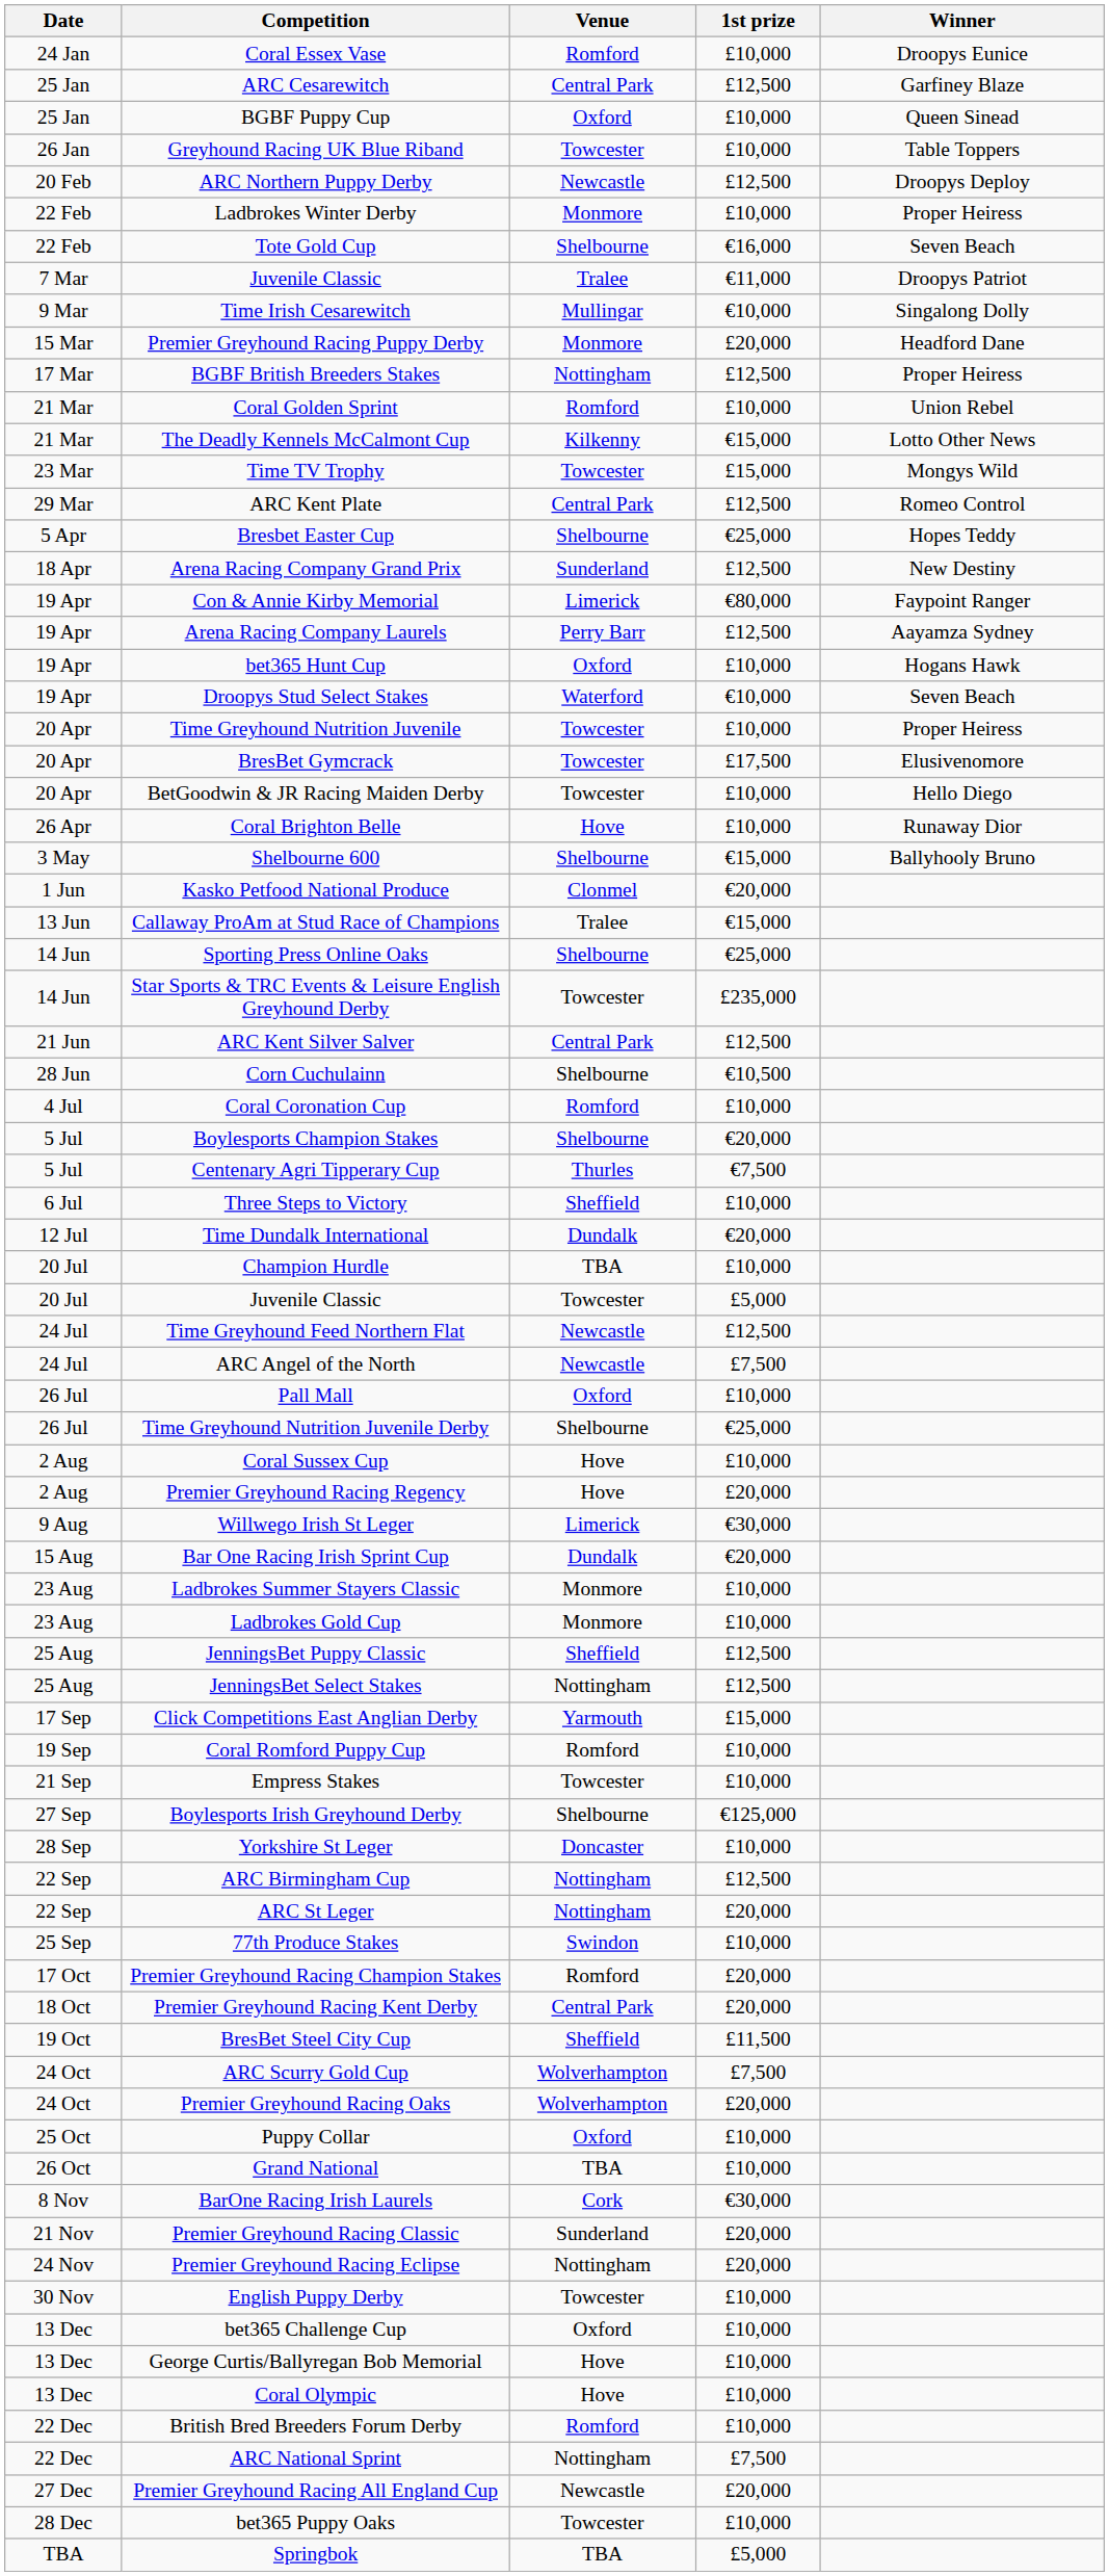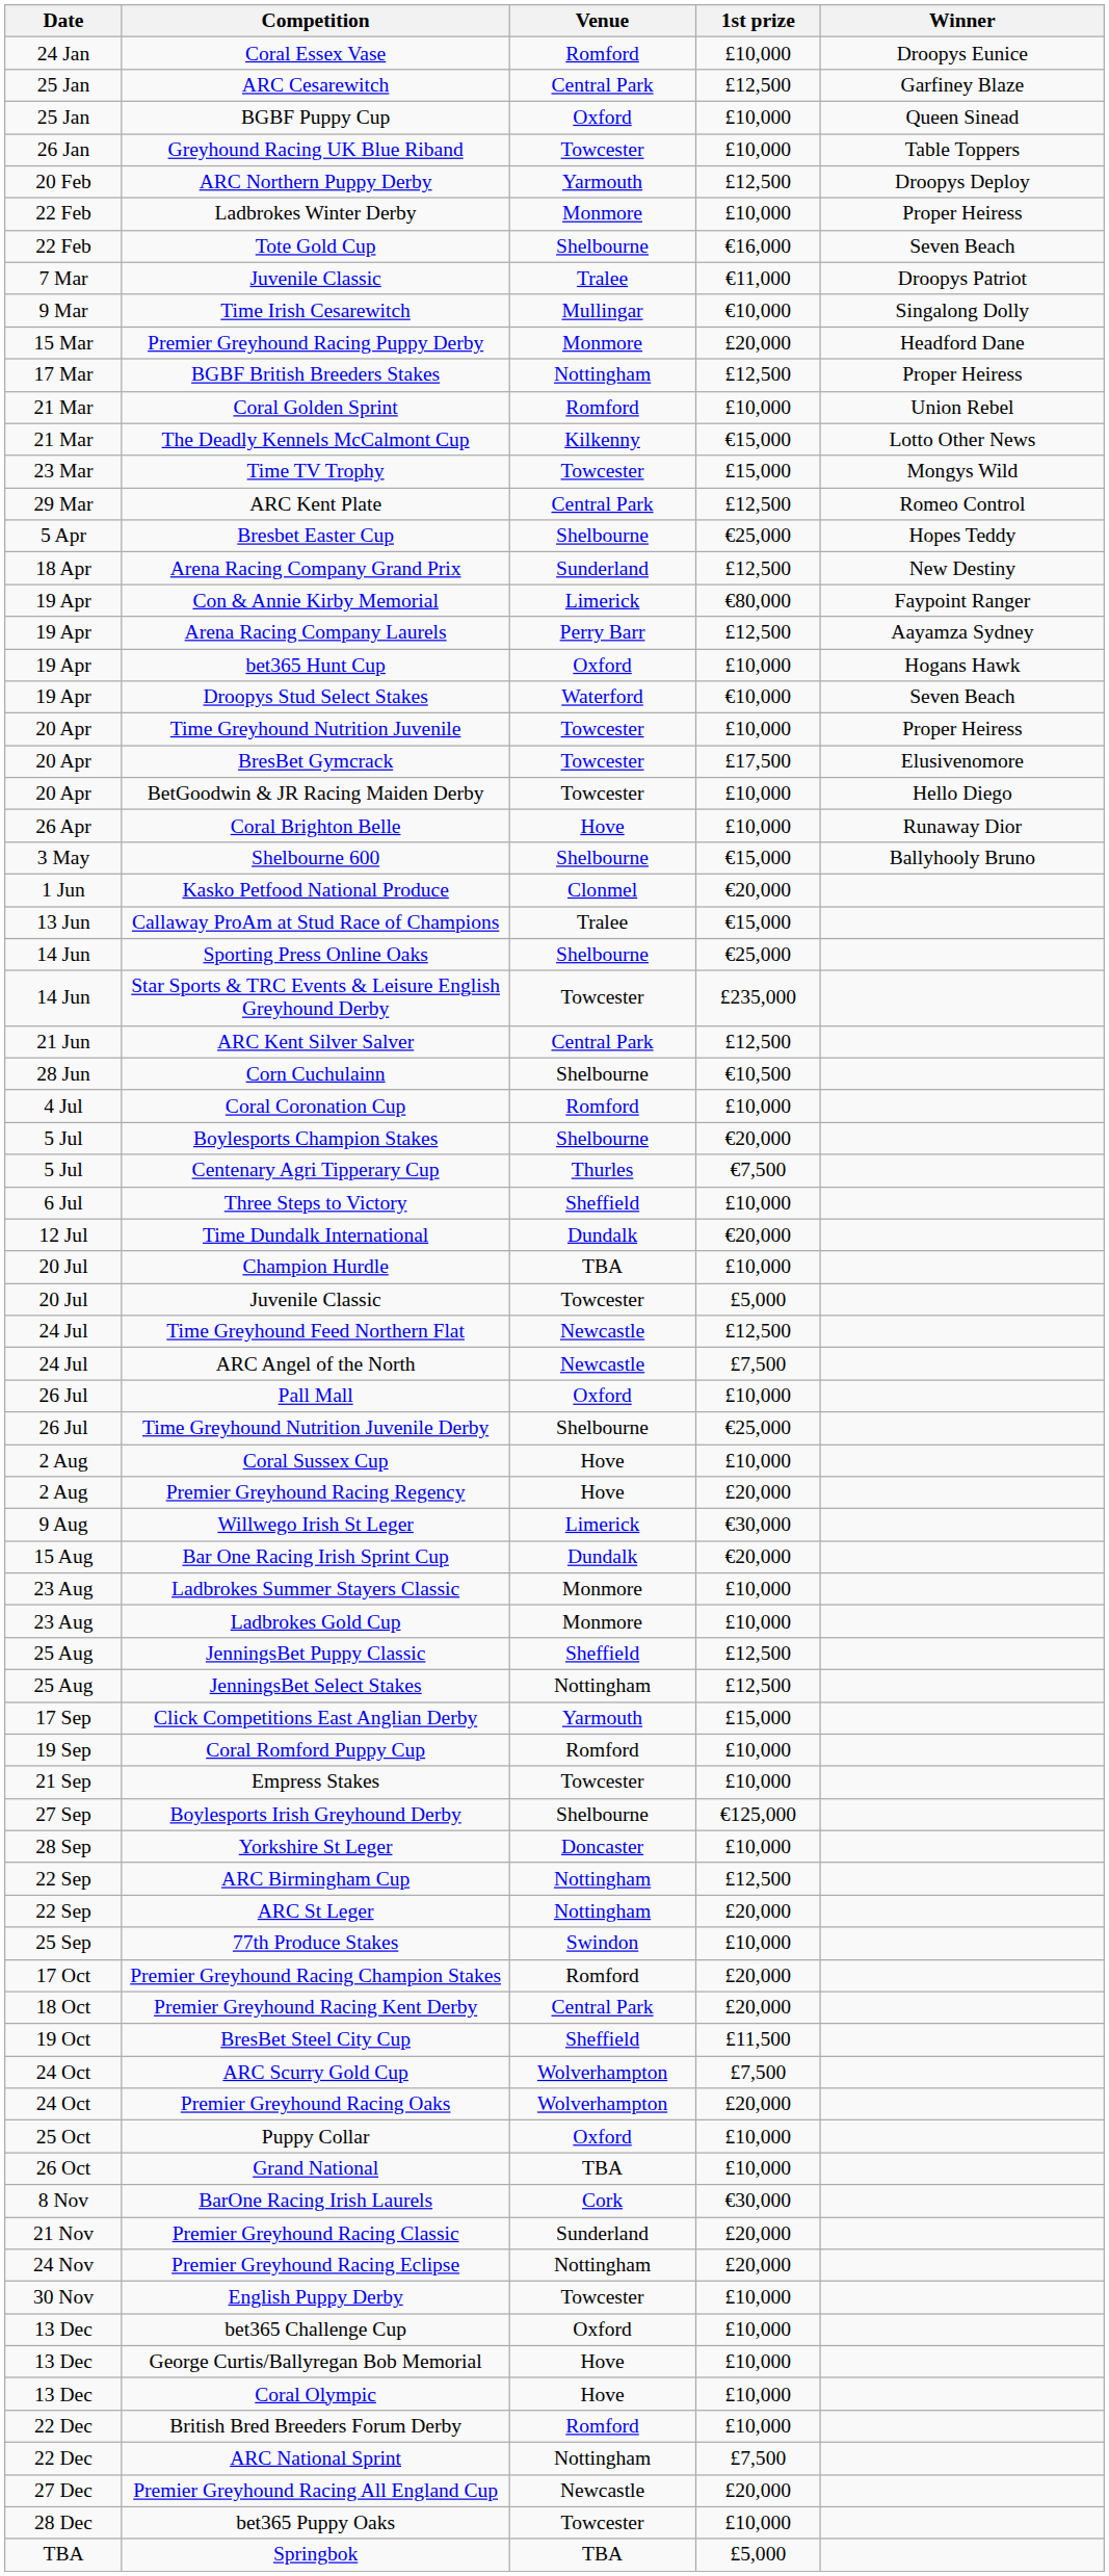 <table class="wikitable sortable"" style="text-align:center">
 <tr>
 <th width=100 class="unsortable">Date</th>
 <th width=350 class="unsortable">Competition</th>
 <th width=150 class="unsortable">Venue</th>
 <th width=100>1st prize</th>
 <th width=250 class="unsortable">Winner</th>
 </tr>
 <tr>
 <td>24 Jan</td>
 <td><a href='#'>Coral Essex Vase</a></td>
 <td><a href='#'>Romford</a></td>
 <td>£10,000</td>
 <td>Droopys Eunice</td>
 </tr>
 <tr>
 <td>25 Jan</td>
 <td><a href='#'>ARC Cesarewitch</a></td>
 <td><a href='#'>Central Park</a></td>
 <td>£12,500</td>
 <td>Garfiney Blaze</td>
 </tr>
 <tr>
 <td>25 Jan</td>
 <td>BGBF Puppy Cup</td>
 <td><a href='#'>Oxford</a></td>
 <td>£10,000</td>
 <td>Queen Sinead</td>
 </tr>
 <tr>
 <td>26 Jan</td>
 <td><a href='#'>Greyhound Racing UK Blue Riband</a></td>
 <td><a href='#'>Towcester</a></td>
 <td>£10,000</td>
 <td>Table Toppers</td>
 </tr>
 <tr>
 <td>20 Feb</td>
 <td><a href='#'>ARC Northern Puppy Derby</a></td>
-<td><a href='#'>Newcastle</a></td>
+<td><a href='#'>Yarmouth</a></td>
 <td>£12,500</td>
 <td>Droopys Deploy</td>
 </tr>
 <tr>
 <td>22 Feb</td>
 <td>Ladbrokes Winter Derby</td>
 <td><a href='#'>Monmore</a></td>
 <td>£10,000</td>
 <td>Proper Heiress</td>
 </tr>
 <tr>
 <td>22 Feb</td>
 <td><a href='#'>Tote Gold Cup</a></td>
 <td><a href='#'>Shelbourne</a></td>
 <td>€16,000</td>
 <td>Seven Beach</td>
 </tr>
 <tr>
 <td>7 Mar</td>
 <td><a href='#'>Juvenile Classic</a></td>
 <td><a href='#'>Tralee</a></td>
 <td>€11,000</td>
 <td>Droopys Patriot</td>
 </tr>
 <tr>
 <td>9 Mar</td>
 <td><a href='#'>Time Irish Cesarewitch</a></td>
 <td><a href='#'>Mullingar</a></td>
 <td>€10,000</td>
 <td>Singalong Dolly</td>
 </tr>
 <tr>
 <td>15 Mar</td>
 <td><a href='#'>Premier Greyhound Racing Puppy Derby</a></td>
 <td><a href='#'>Monmore</a></td>
 <td>£20,000</td>
 <td>Headford Dane</td>
 </tr>
 <tr>
 <td>17 Mar</td>
 <td><a href='#'>BGBF British Breeders Stakes</a></td>
 <td><a href='#'>Nottingham</a></td>
 <td>£12,500</td>
 <td>Proper Heiress</td>
 </tr>
 <tr>
 <td>21 Mar</td>
 <td><a href='#'>Coral Golden Sprint</a></td>
 <td><a href='#'>Romford</a></td>
 <td>£10,000</td>
 <td>Union Rebel</td>
 </tr>
 <tr>
 <td>21 Mar</td>
 <td><a href='#'>The Deadly Kennels McCalmont Cup</a></td>
 <td><a href='#'>Kilkenny</a></td>
 <td>€15,000</td>
 <td>Lotto Other News</td>
 </tr>
 <tr>
 <td>23 Mar</td>
 <td><a href='#'>Time TV Trophy</a></td>
 <td><a href='#'>Towcester</a></td>
 <td>£15,000</td>
 <td>Mongys Wild</td>
 </tr>
 <tr>
 <td>29 Mar</td>
 <td>ARC Kent Plate</td>
 <td><a href='#'>Central Park</a></td>
 <td>£12,500</td>
 <td>Romeo Control</td>
 </tr>
 <tr>
 <td>5 Apr</td>
 <td><a href='#'>Bresbet Easter Cup</a></td>
 <td><a href='#'>Shelbourne</a></td>
 <td>€25,000</td>
 <td>Hopes Teddy</td>
 </tr>
 <tr>
 <td>18 Apr</td>
 <td><a href='#'>Arena Racing Company Grand Prix</a></td>
 <td><a href='#'>Sunderland</a></td>
 <td>£12,500</td>
 <td>New Destiny</td>
 </tr>
 <tr>
 <td>19 Apr</td>
 <td><a href='#'>Con & Annie Kirby Memorial</a></td>
 <td><a href='#'>Limerick</a></td>
 <td>€80,000</td>
 <td>Faypoint Ranger</td>
 </tr>
 <tr>
 <td>19 Apr</td>
 <td><a href='#'>Arena Racing Company Laurels</a></td>
 <td><a href='#'>Perry Barr</a></td>
 <td>£12,500</td>
 <td>Aayamza Sydney</td>
 </tr>
 <tr>
 <td>19 Apr</td>
 <td><a href='#'>bet365 Hunt Cup</a></td>
 <td><a href='#'>Oxford</a></td>
 <td>£10,000</td>
 <td>Hogans Hawk</td>
 </tr>
 <tr>
 <td>19 Apr</td>
 <td><a href='#'>Droopys Stud Select Stakes</a></td>
 <td><a href='#'>Waterford</a></td>
 <td>€10,000</td>
 <td>Seven Beach</td>
 </tr>
 <tr>
 <td>20 Apr</td>
 <td><a href='#'>Time Greyhound Nutrition Juvenile</a></td>
 <td><a href='#'>Towcester</a></td>
 <td>£10,000</td>
 <td>Proper Heiress</td>
 </tr>
 <tr>
 <td>20 Apr</td>
 <td><a href='#'>BresBet Gymcrack</a></td>
 <td><a href='#'>Towcester</a></td>
 <td>£17,500</td>
 <td>Elusivenomore</td>
 </tr>
 <tr>
 <td>20 Apr</td>
 <td>BetGoodwin & JR Racing Maiden Derby</td>
 <td>Towcester</td>
 <td>£10,000</td>
 <td>Hello Diego</td>
 </tr>
 <tr>
 <td>26 Apr</td>
 <td><a href='#'>Coral Brighton Belle</a></td>
 <td><a href='#'>Hove</a></td>
 <td>£10,000</td>
 <td>Runaway Dior</td>
 </tr>
 <tr>
 <td>3 May</td>
 <td><a href='#'>Shelbourne 600</a></td>
 <td><a href='#'>Shelbourne</a></td>
 <td>€15,000</td>
 <td>Ballyhooly Bruno</td>
 </tr>
 <tr>
 <td>1 Jun</td>
 <td><a href='#'>Kasko Petfood National Produce</a></td>
 <td><a href='#'>Clonmel</a></td>
 <td>€20,000</td>
 <td></td>
 </tr>
 <tr>
 <td>13 Jun</td>
 <td><a href='#'>Callaway ProAm at Stud Race of Champions</a></td>
 <td>Tralee</td>
 <td>€15,000</td>
 <td></td>
 </tr>
 <tr>
 <td>14 Jun</td>
 <td><a href='#'>Sporting Press Online Oaks</a></td>
 <td><a href='#'>Shelbourne</a></td>
 <td>€25,000</td>
 <td></td>
 </tr>
 <tr>
 <td>14 Jun</td>
 <td><a href='#'>Star Sports & TRC Events & Leisure English Greyhound Derby</a></td>
 <td>Towcester</td>
 <td>£235,000</td>
 <td></td>
 </tr>
 <tr>
 <td>21 Jun</td>
 <td><a href='#'>ARC Kent Silver Salver</a></td>
 <td><a href='#'>Central Park</a></td>
 <td>£12,500</td>
 <td></td>
 </tr>
 <tr>
 <td>28 Jun</td>
 <td><a href='#'>Corn Cuchulainn</a></td>
 <td>Shelbourne</td>
 <td>€10,500</td>
 <td></td>
 </tr>
 <tr>
 <td>4 Jul</td>
 <td><a href='#'>Coral Coronation Cup</a></td>
 <td><a href='#'>Romford</a></td>
 <td>£10,000</td>
 <td></td>
 </tr>
 <tr>
 <td>5 Jul</td>
 <td><a href='#'>Boylesports Champion Stakes</a></td>
 <td><a href='#'>Shelbourne</a></td>
 <td>€20,000</td>
 <td></td>
 </tr>
 <tr>
 <td>5 Jul</td>
 <td><a href='#'>Centenary Agri Tipperary Cup</a></td>
 <td><a href='#'>Thurles</a></td>
 <td>€7,500</td>
 <td></td>
 </tr>
 <tr>
 <td>6 Jul</td>
 <td><a href='#'>Three Steps to Victory</a></td>
 <td><a href='#'>Sheffield</a></td>
 <td>£10,000</td>
 <td></td>
 </tr>
 <tr>
 <td>12 Jul</td>
 <td><a href='#'>Time Dundalk International</a></td>
 <td><a href='#'>Dundalk</a></td>
 <td>€20,000</td>
 <td></td>
 </tr>
 <tr>
 <td>20 Jul</td>
 <td><a href='#'>Champion Hurdle</a></td>
 <td>TBA</td>
 <td>£10,000</td>
 <td></td>
 </tr>
 <tr>
 <td>20 Jul</td>
 <td>Juvenile Classic</td>
 <td>Towcester</td>
 <td>£5,000</td>
 <td></td>
 </tr>
 <tr>
 <td>24 Jul</td>
 <td><a href='#'>Time Greyhound Feed Northern Flat</a></td>
 <td><a href='#'>Newcastle</a></td>
 <td>£12,500</td>
 <td></td>
 </tr>
 <tr>
 <td>24 Jul</td>
 <td>ARC Angel of the North</td>
 <td><a href='#'>Newcastle</a></td>
 <td>£7,500</td>
 <td></td>
 </tr>
 <tr>
 <td>26 Jul</td>
 <td><a href='#'>Pall Mall</a></td>
 <td><a href='#'>Oxford</a></td>
 <td>£10,000</td>
 <td></td>
 </tr>
 <tr>
 <td>26 Jul</td>
 <td><a href='#'>Time Greyhound Nutrition Juvenile Derby</a></td>
 <td>Shelbourne</td>
 <td>€25,000</td>
 <td></td>
 </tr>
 <tr>
 <td>2 Aug</td>
 <td><a href='#'>Coral Sussex Cup</a></td>
 <td>Hove</td>
 <td>£10,000</td>
 <td></td>
 </tr>
 <tr>
 <td>2 Aug</td>
 <td><a href='#'>Premier Greyhound Racing Regency</a></td>
 <td>Hove</td>
 <td>£20,000</td>
 <td></td>
 </tr>
 <tr>
 <td>9 Aug</td>
 <td><a href='#'>Willwego Irish St Leger</a></td>
 <td><a href='#'>Limerick</a></td>
 <td>€30,000</td>
 <td></td>
 </tr>
 <tr>
 <td>15 Aug</td>
 <td><a href='#'>Bar One Racing Irish Sprint Cup</a></td>
 <td><a href='#'>Dundalk</a></td>
 <td>€20,000</td>
 <td></td>
 </tr>
 <tr>
 <td>23 Aug</td>
 <td><a href='#'>Ladbrokes Summer Stayers Classic</a></td>
 <td>Monmore</td>
 <td>£10,000</td>
 <td></td>
 </tr>
 <tr>
 <td>23 Aug</td>
 <td><a href='#'>Ladbrokes Gold Cup</a></td>
 <td>Monmore</td>
 <td>£10,000</td>
 <td></td>
 </tr>
 <tr>
 <td>25 Aug</td>
 <td><a href='#'>JenningsBet Puppy Classic</a></td>
 <td><a href='#'>Sheffield</a></td>
 <td>£12,500</td>
 <td></td>
 </tr>
 <tr>
 <td>25 Aug</td>
 <td><a href='#'>JenningsBet Select Stakes</a></td>
 <td>Nottingham</td>
 <td>£12,500</td>
 <td></td>
 </tr>
 <tr>
 <td>17 Sep</td>
 <td><a href='#'>Click Competitions East Anglian Derby</a></td>
 <td><a href='#'>Yarmouth</a></td>
 <td>£15,000</td>
 <td></td>
 </tr>
 <tr>
 <td>19 Sep</td>
 <td><a href='#'>Coral Romford Puppy Cup</a></td>
 <td>Romford</td>
 <td>£10,000</td>
 <td></td>
 </tr>
 <tr>
 <td>21 Sep</td>
 <td>Empress Stakes</td>
 <td>Towcester</td>
 <td>£10,000</td>
 <td></td>
 </tr>
 <tr>
 <td>27 Sep</td>
 <td><a href='#'>Boylesports Irish Greyhound Derby</a></td>
 <td>Shelbourne</td>
 <td>€125,000</td>
 <td></td>
 </tr>
 <tr>
 <td>28 Sep</td>
 <td><a href='#'>Yorkshire St Leger</a></td>
 <td><a href='#'>Doncaster</a></td>
 <td>£10,000</td>
 <td></td>
 </tr>
 <tr>
 <td>22 Sep</td>
 <td><a href='#'>ARC Birmingham Cup</a></td>
 <td><a href='#'>Nottingham</a></td>
 <td>£12,500</td>
 <td></td>
 </tr>
 <tr>
 <td>22 Sep</td>
 <td><a href='#'>ARC St Leger</a></td>
 <td><a href='#'>Nottingham</a></td>
 <td>£20,000</td>
 <td></td>
 </tr>
 <tr>
 <td>25 Sep</td>
 <td><a href='#'>77th Produce Stakes</a></td>
 <td><a href='#'>Swindon</a></td>
 <td>£10,000</td>
 <td></td>
 </tr>
 <tr>
 <td>17 Oct</td>
 <td><a href='#'>Premier Greyhound Racing Champion Stakes</a></td>
 <td>Romford</td>
 <td>£20,000</td>
 <td></td>
 </tr>
 <tr>
 <td>18 Oct</td>
 <td><a href='#'>Premier Greyhound Racing Kent Derby</a></td>
 <td><a href='#'>Central Park</a></td>
 <td>£20,000</td>
 <td></td>
 </tr>
 <tr>
 <td>19 Oct</td>
 <td><a href='#'>BresBet Steel City Cup</a></td>
 <td><a href='#'>Sheffield</a></td>
 <td>£11,500</td>
 <td></td>
 </tr>
 <tr>
 <td>24 Oct</td>
 <td><a href='#'>ARC Scurry Gold Cup</a></td>
 <td><a href='#'>Wolverhampton</a></td>
 <td>£7,500</td>
 <td></td>
 </tr>
 <tr>
 <td>24 Oct</td>
 <td><a href='#'>Premier Greyhound Racing Oaks</a></td>
 <td><a href='#'>Wolverhampton</a></td>
 <td>£20,000</td>
 <td></td>
 </tr>
 <tr>
 <td>25 Oct</td>
 <td>Puppy Collar</td>
 <td><a href='#'>Oxford</a></td>
 <td>£10,000</td>
 <td></td>
 </tr>
 <tr>
 <td>26 Oct</td>
 <td><a href='#'>Grand National</a></td>
 <td>TBA</td>
 <td>£10,000</td>
 <td></td>
 </tr>
 <tr>
 <td>8 Nov</td>
 <td><a href='#'>BarOne Racing Irish Laurels</a></td>
 <td><a href='#'>Cork</a></td>
 <td>€30,000</td>
 <td></td>
 </tr>
 <tr>
 <td>21 Nov</td>
 <td><a href='#'>Premier Greyhound Racing Classic</a></td>
 <td>Sunderland</td>
 <td>£20,000</td>
 <td></td>
 </tr>
 <tr>
 <td>24 Nov</td>
 <td><a href='#'>Premier Greyhound Racing Eclipse</a></td>
 <td>Nottingham</td>
 <td>£20,000</td>
 <td></td>
 </tr>
 <tr>
 <td>30 Nov</td>
 <td><a href='#'>English Puppy Derby</a></td>
 <td>Towcester</td>
 <td>£10,000</td>
 <td></td>
 </tr>
 <tr>
 <td>13 Dec</td>
 <td>bet365 Challenge Cup</td>
 <td>Oxford</td>
 <td>£10,000</td>
 <td></td>
 </tr>
 <tr>
 <td>13 Dec</td>
 <td>George Curtis/Ballyregan Bob Memorial</td>
 <td>Hove</td>
 <td>£10,000</td>
 <td></td>
 </tr>
 <tr>
 <td>13 Dec</td>
 <td><a href='#'>Coral Olympic</a></td>
 <td>Hove</td>
 <td>£10,000</td>
 <td></td>
 </tr>
 <tr>
 <td>22 Dec</td>
 <td>British Bred Breeders Forum Derby</td>
 <td><a href='#'>Romford</a></td>
 <td>£10,000</td>
 <td></td>
 </tr>
 <tr>
 <td>22 Dec</td>
 <td><a href='#'>ARC National Sprint</a></td>
 <td>Nottingham</td>
 <td>£7,500</td>
 <td></td>
 </tr>
 <tr>
 <td>27 Dec</td>
 <td><a href='#'>Premier Greyhound Racing All England Cup</a></td>
 <td>Newcastle</td>
 <td>£20,000</td>
 <td></td>
 </tr>
 <tr>
 <td>28 Dec</td>
 <td>bet365 Puppy Oaks</td>
 <td>Towcester</td>
 <td>£10,000</td>
 <td></td>
 </tr>
 <tr>
 <td>TBA</td>
 <td><a href='#'>Springbok</a></td>
 <td>TBA</td>
 <td>£5,000</td>
 <td></td>
 </tr>
 </table>
